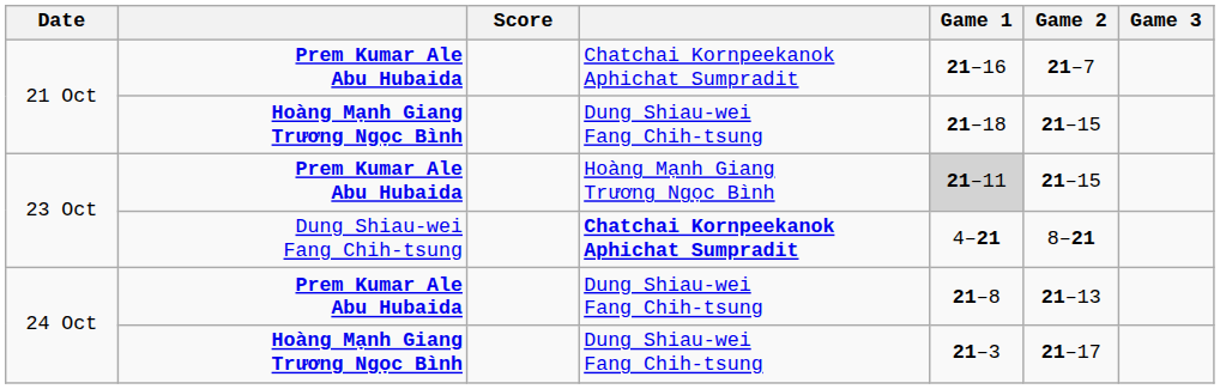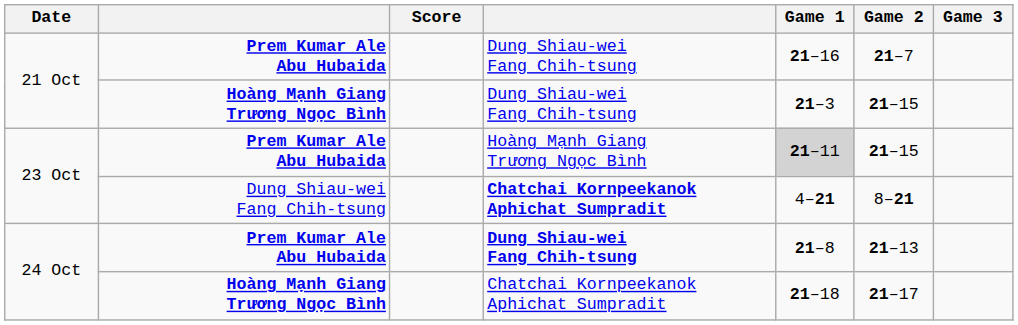 <table class="wikitable" style="text-align:center; font-size:90% ">
 <tr>
 <th width="60">Date</th>
 <th align="right" width="200"></th>
 <th width="60">Score</th>
 <th align="left" width="200"></th>
 <th width="50">Game 1</th>
 <th width="50">Game 2</th>
 <th width="50">Game 3</th>
 </tr>
 <tr>
 <td rowspan="2">21 Oct</td>
 <td align="right"><strong><a href='#'>Prem Kumar Ale</a> <br><a href='#'>Abu Hubaida</a> </strong></td>
 <td align="center"></td>
-<td align="left"> <a href='#'>Chatchai Kornpeekanok</a><br> <a href='#'>Aphichat Sumpradit</a></td>
+<td align="left"> <a href='#'>Dung Shiau-wei</a><br> <a href='#'>Fang Chih-tsung</a></td>
 <td><strong>21</strong>–16</td>
 <td><strong>21</strong>–7</td>
 <td></td>
 </tr>
 <tr>
 <td align="right"><strong><a href='#'>Hoàng Mạnh Giang</a> <br><a href='#'>Trương Ngọc Bình</a> </strong></td>
 <td align="center"></td>
 <td align="left"> <a href='#'>Dung Shiau-wei</a><br> <a href='#'>Fang Chih-tsung</a></td>
-<td><strong>21</strong>–18</td>
+<td><strong>21</strong>–3</td>
 <td><strong>21</strong>–15</td>
 <td></td>
 </tr>
 <tr>
 <td rowspan="2">23 Oct</td>
 <td align="right"><strong><a href='#'>Prem Kumar Ale</a> <br><a href='#'>Abu Hubaida</a> </strong></td>
 <td align="center"></td>
 <td align="left"> <a href='#'>Hoàng Mạnh Giang</a><br> <a href='#'>Trương Ngọc Bình</a></td>
 <td style="background: lightgrey;"><strong>21</strong>–11</td>
 <td><strong>21</strong>–15</td>
 <td></td>
 </tr>
 <tr>
 <td align="right"><a href='#'>Dung Shiau-wei</a> <br><a href='#'>Fang Chih-tsung</a> </td>
 <td align="center"></td>
 <td align="left"><strong> <a href='#'>Chatchai Kornpeekanok</a><br> <a href='#'>Aphichat Sumpradit</a></strong></td>
 <td>4–<strong>21</strong></td>
 <td>8–<strong>21</strong></td>
 <td></td>
 </tr>
 <tr>
 <td rowspan="2">24 Oct</td>
 <td align="right"><strong><a href='#'>Prem Kumar Ale</a> <br><a href='#'>Abu Hubaida</a> </strong></td>
 <td align="center"></td>
-<td align="left"> <a href='#'>Dung Shiau-wei</a><br> <a href='#'>Fang Chih-tsung</a></td>
+<td align="left"><strong> <a href='#'>Dung Shiau-wei</a><br> <a href='#'>Fang Chih-tsung</a></strong></td>
 <td><strong>21</strong>–8</td>
 <td><strong>21</strong>–13</td>
 <td></td>
 </tr>
 <tr>
 <td align="right"><strong><a href='#'>Hoàng Mạnh Giang</a> <br><a href='#'>Trương Ngọc Bình</a> </strong></td>
 <td align="center"></td>
-<td align="left"> <a href='#'>Dung Shiau-wei</a><br> <a href='#'>Fang Chih-tsung</a></td>
-<td><strong>21</strong>–3</td>
+<td align="left"> <a href='#'>Chatchai Kornpeekanok</a><br> <a href='#'>Aphichat Sumpradit</a></td>
+<td><strong>21</strong>–18</td>
 <td><strong>21</strong>–17</td>
 <td></td>
 </tr>
 </table>
